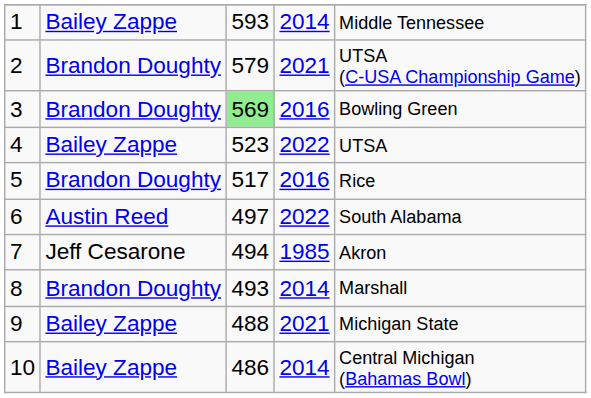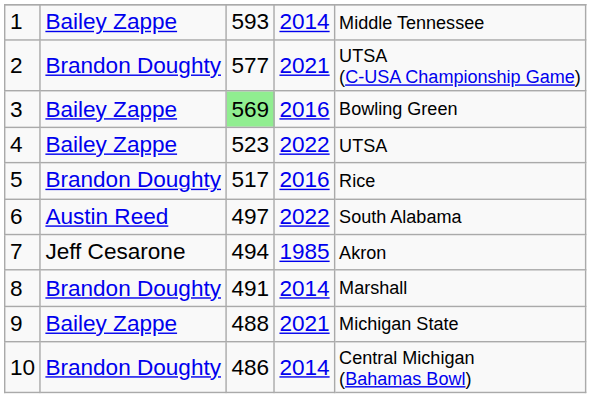 <table class="wikitable">
 <tr>
 </tr>
 <tr>
 <td>1</td>
 <td><a href='#'>Bailey Zappe</a></td>
 <td>593</td>
 <td><a href='#'>2014</a></td>
 <td style="font-size:80%;">Middle Tennessee</td>
 </tr>
 <tr>
 <td>2</td>
 <td><a href='#'>Brandon Doughty</a></td>
-<td>579</td>
+<td>577</td>
 <td><a href='#'>2021</a></td>
 <td style="font-size:80%;">UTSA<br>(<a href='#'>C-USA Championship Game</a>)</td>
 </tr>
 <tr>
 <td>3</td>
-<td><a href='#'>Brandon Doughty</a></td>
+<td><a href='#'>Bailey Zappe</a></td>
 <td style="background: lightgreen;">569</td>
 <td><a href='#'>2016</a></td>
 <td style="font-size:80%;">Bowling Green</td>
 </tr>
 <tr>
 <td>4</td>
 <td><a href='#'>Bailey Zappe</a></td>
 <td>523</td>
 <td><a href='#'>2022</a></td>
 <td style="font-size:80%;">UTSA</td>
 </tr>
 <tr>
 <td>5</td>
 <td><a href='#'>Brandon Doughty</a></td>
 <td>517</td>
 <td><a href='#'>2016</a></td>
 <td style="font-size:80%;">Rice</td>
 </tr>
 <tr>
 <td>6</td>
 <td><a href='#'>Austin Reed</a></td>
 <td>497</td>
 <td><a href='#'>2022</a></td>
 <td style="font-size:80%;">South Alabama</td>
 </tr>
 <tr>
 <td>7</td>
 <td>Jeff Cesarone</td>
 <td>494</td>
 <td><a href='#'>1985</a></td>
 <td style="font-size:80%;">Akron</td>
 </tr>
 <tr>
 <td>8</td>
 <td><a href='#'>Brandon Doughty</a></td>
-<td>493</td>
+<td>491</td>
 <td><a href='#'>2014</a></td>
 <td style="font-size:80%;">Marshall</td>
 </tr>
 <tr>
 <td>9</td>
 <td><a href='#'>Bailey Zappe</a></td>
 <td>488</td>
 <td><a href='#'>2021</a></td>
 <td style="font-size:80%;">Michigan State</td>
 </tr>
 <tr>
 <td>10</td>
-<td><a href='#'>Bailey Zappe</a></td>
+<td><a href='#'>Brandon Doughty</a></td>
 <td>486</td>
 <td><a href='#'>2014</a></td>
 <td style="font-size:80%;">Central Michigan<br>(<a href='#'>Bahamas Bowl</a>)</td>
 </tr>
 </table>
